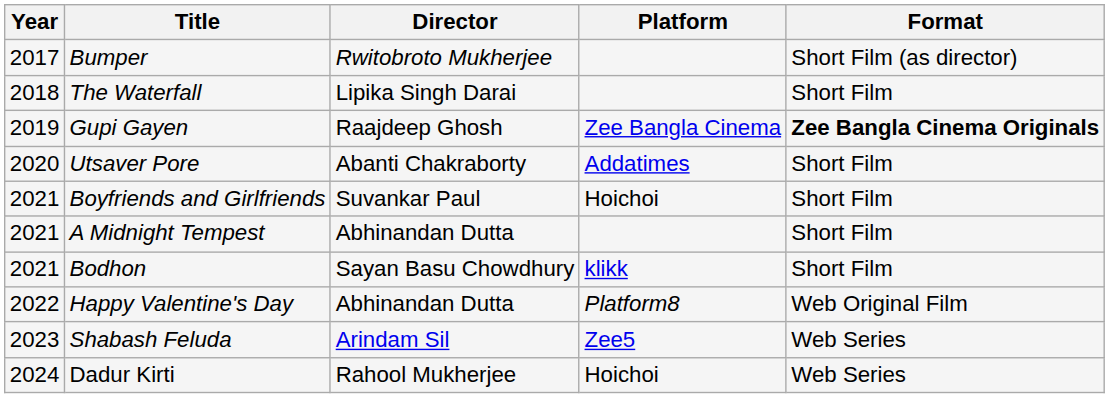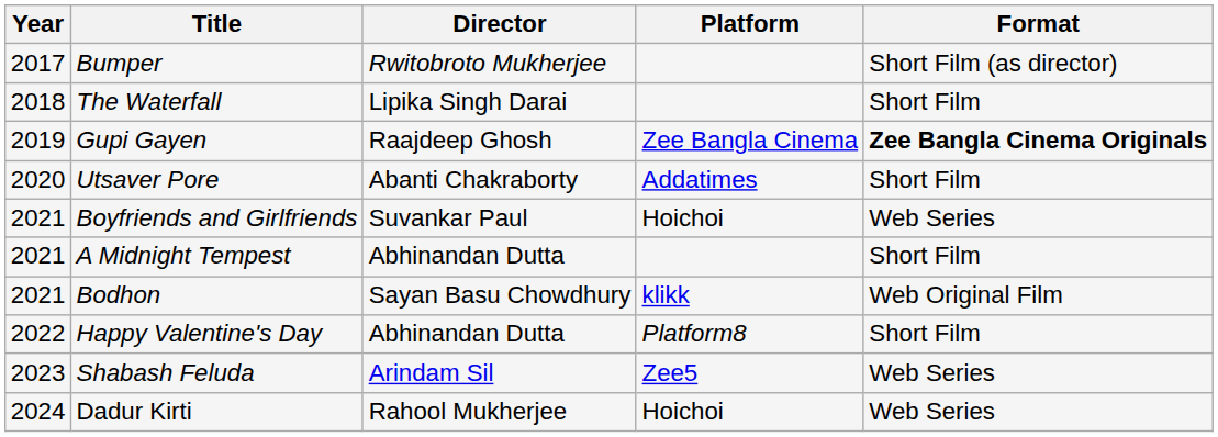 <table class="wikitable sortable" style="background:#F5F5F5;">
 <tr>
 <th>Year</th>
 <th>Title</th>
 <th>Director</th>
 <th>Platform</th>
 <th>Format</th>
 </tr>
 <tr>
 <td>2017</td>
 <td><em>Bumper</em></td>
 <td><em>Rwitobroto Mukherjee</em></td>
 <td></td>
 <td>Short Film (as director)</td>
 </tr>
 <tr>
 <td>2018</td>
 <td><em>The Waterfall</em></td>
 <td>Lipika Singh Darai</td>
 <td></td>
 <td>Short Film</td>
 </tr>
 <tr>
 <td>2019</td>
 <td><em>Gupi Gayen</em></td>
 <td>Raajdeep Ghosh</td>
 <td><a href='#'>Zee Bangla Cinema</a></td>
 <td><strong>Zee Bangla Cinema Originals</strong></td>
 </tr>
 <tr>
 <td>2020</td>
 <td><em>Utsaver Pore</em></td>
 <td>Abanti Chakraborty</td>
 <td><a href='#'>Addatimes</a></td>
 <td>Short Film</td>
 </tr>
 <tr>
 <td>2021</td>
 <td><em>Boyfriends and Girlfriends</em></td>
 <td>Suvankar Paul</td>
 <td>Hoichoi</td>
-<td>Short Film</td>
+<td>Web Series</td>
 </tr>
 <tr>
 <td>2021</td>
 <td><em>A Midnight Tempest</em></td>
 <td>Abhinandan Dutta</td>
 <td></td>
 <td>Short Film</td>
 </tr>
 <tr>
 <td>2021</td>
 <td><em>Bodhon</em></td>
 <td>Sayan Basu Chowdhury</td>
 <td><a href='#'>klikk</a></td>
-<td>Short Film</td>
+<td>Web Original Film</td>
 </tr>
 <tr>
 <td>2022</td>
 <td><em>Happy Valentine's Day</em></td>
 <td>Abhinandan Dutta</td>
 <td><em>Platform8</em></td>
-<td>Web Original Film</td>
+<td>Short Film</td>
 </tr>
 <tr>
 <td>2023</td>
 <td><em>Shabash Feluda</em></td>
 <td><a href='#'>Arindam Sil</a></td>
 <td><a href='#'>Zee5</a></td>
 <td>Web Series</td>
 </tr>
 <tr>
 <td>2024</td>
 <td>Dadur Kirti</td>
 <td>Rahool Mukherjee</td>
 <td>Hoichoi</td>
 <td>Web Series</td>
 </tr>
 </table>
